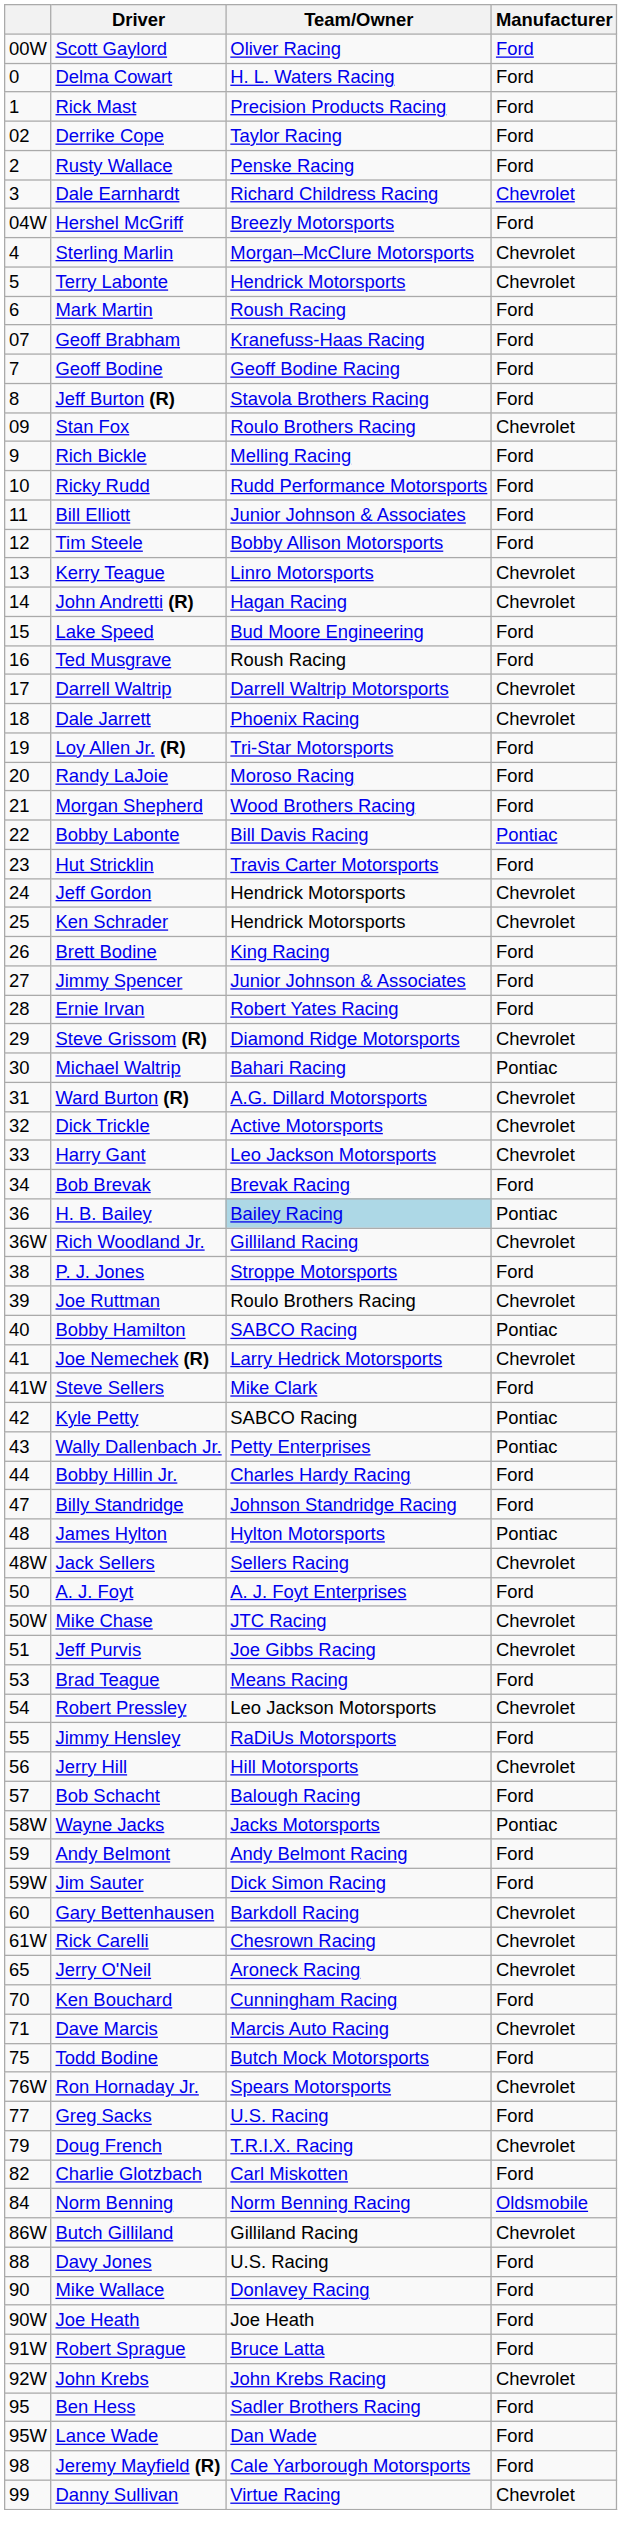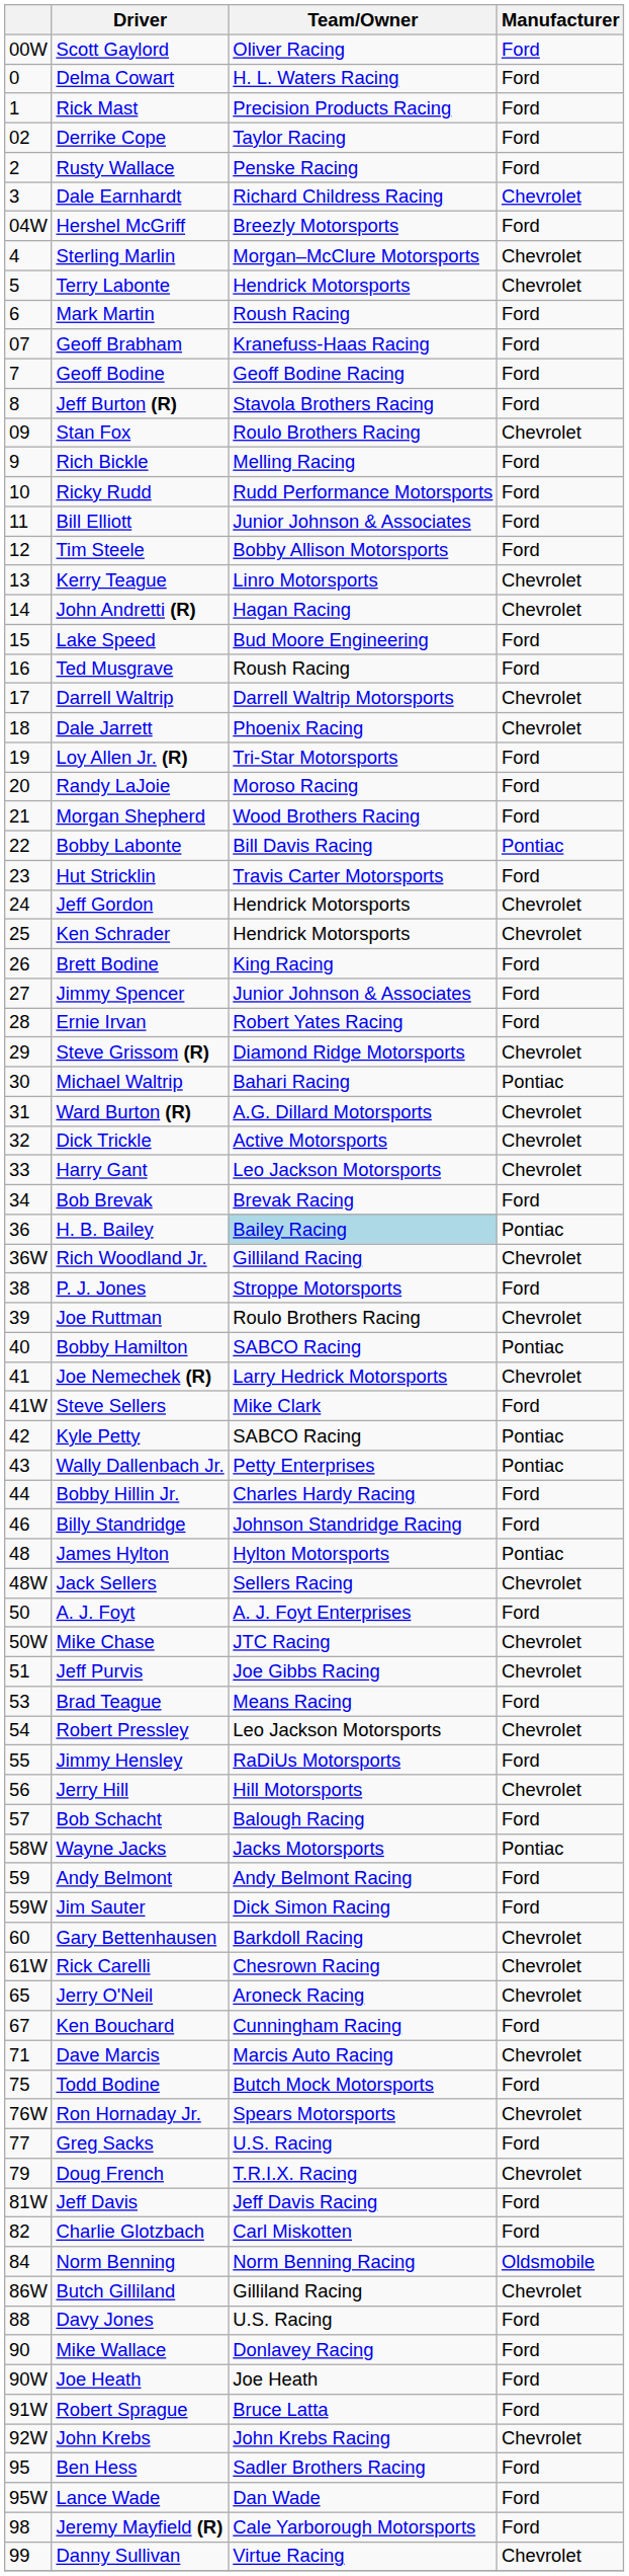 <table class="wikitable" style="font-size:90%">
 <tr>
 <th></th>
 <th>Driver</th>
 <th>Team/Owner</th>
 <th>Manufacturer</th>
 </tr>
 <tr>
 <td>00W</td>
 <td><a href='#'>Scott Gaylord</a></td>
 <td><a href='#'>Oliver Racing</a></td>
 <td><a href='#'>Ford</a></td>
 </tr>
 <tr>
 <td>0</td>
 <td><a href='#'>Delma Cowart</a></td>
 <td><a href='#'>H. L. Waters Racing</a></td>
 <td>Ford</td>
 </tr>
 <tr>
 <td>1</td>
 <td><a href='#'>Rick Mast</a></td>
 <td><a href='#'>Precision Products Racing</a></td>
 <td>Ford</td>
 </tr>
 <tr>
 <td>02</td>
 <td><a href='#'>Derrike Cope</a></td>
 <td><a href='#'>Taylor Racing</a></td>
 <td>Ford</td>
 </tr>
 <tr>
 <td>2</td>
 <td><a href='#'>Rusty Wallace</a></td>
 <td><a href='#'>Penske Racing</a></td>
 <td>Ford</td>
 </tr>
 <tr>
 <td>3</td>
 <td><a href='#'>Dale Earnhardt</a></td>
 <td><a href='#'>Richard Childress Racing</a></td>
 <td><a href='#'>Chevrolet</a></td>
 </tr>
 <tr>
 <td>04W</td>
 <td><a href='#'>Hershel McGriff</a></td>
 <td><a href='#'>Breezly Motorsports</a></td>
 <td>Ford</td>
 </tr>
 <tr>
 <td>4</td>
 <td><a href='#'>Sterling Marlin</a></td>
 <td><a href='#'>Morgan–McClure Motorsports</a></td>
 <td>Chevrolet</td>
 </tr>
 <tr>
 <td>5</td>
 <td><a href='#'>Terry Labonte</a></td>
 <td><a href='#'>Hendrick Motorsports</a></td>
 <td>Chevrolet</td>
 </tr>
 <tr>
 <td>6</td>
 <td><a href='#'>Mark Martin</a></td>
 <td><a href='#'>Roush Racing</a></td>
 <td>Ford</td>
 </tr>
 <tr>
 <td>07</td>
 <td><a href='#'>Geoff Brabham</a></td>
 <td><a href='#'>Kranefuss-Haas Racing</a></td>
 <td>Ford</td>
 </tr>
 <tr>
 <td>7</td>
 <td><a href='#'>Geoff Bodine</a></td>
 <td><a href='#'>Geoff Bodine Racing</a></td>
 <td>Ford</td>
 </tr>
 <tr>
 <td>8</td>
 <td><a href='#'>Jeff Burton</a> <strong>(R)</strong></td>
 <td><a href='#'>Stavola Brothers Racing</a></td>
 <td>Ford</td>
 </tr>
 <tr>
 <td>09</td>
 <td><a href='#'>Stan Fox</a></td>
 <td><a href='#'>Roulo Brothers Racing</a></td>
 <td>Chevrolet</td>
 </tr>
 <tr>
 <td>9</td>
 <td><a href='#'>Rich Bickle</a></td>
 <td><a href='#'>Melling Racing</a></td>
 <td>Ford</td>
 </tr>
 <tr>
 <td>10</td>
 <td><a href='#'>Ricky Rudd</a></td>
 <td><a href='#'>Rudd Performance Motorsports</a></td>
 <td>Ford</td>
 </tr>
 <tr>
 <td>11</td>
 <td><a href='#'>Bill Elliott</a></td>
 <td><a href='#'>Junior Johnson & Associates</a></td>
 <td>Ford</td>
 </tr>
 <tr>
 <td>12</td>
 <td><a href='#'>Tim Steele</a></td>
 <td><a href='#'>Bobby Allison Motorsports</a></td>
 <td>Ford</td>
 </tr>
 <tr>
 <td>13</td>
 <td><a href='#'>Kerry Teague</a></td>
 <td><a href='#'>Linro Motorsports</a></td>
 <td>Chevrolet</td>
 </tr>
 <tr>
 <td>14</td>
 <td><a href='#'>John Andretti</a> <strong>(R)</strong></td>
 <td><a href='#'>Hagan Racing</a></td>
 <td>Chevrolet</td>
 </tr>
 <tr>
 <td>15</td>
 <td><a href='#'>Lake Speed</a></td>
 <td><a href='#'>Bud Moore Engineering</a></td>
 <td>Ford</td>
 </tr>
 <tr>
 <td>16</td>
 <td><a href='#'>Ted Musgrave</a></td>
 <td>Roush Racing</td>
 <td>Ford</td>
 </tr>
 <tr>
 <td>17</td>
 <td><a href='#'>Darrell Waltrip</a></td>
 <td><a href='#'>Darrell Waltrip Motorsports</a></td>
 <td>Chevrolet</td>
 </tr>
 <tr>
 <td>18</td>
 <td><a href='#'>Dale Jarrett</a></td>
 <td><a href='#'>Phoenix Racing</a></td>
 <td>Chevrolet</td>
 </tr>
 <tr>
 <td>19</td>
 <td><a href='#'>Loy Allen Jr.</a> <strong>(R)</strong></td>
 <td><a href='#'>Tri-Star Motorsports</a></td>
 <td>Ford</td>
 </tr>
 <tr>
 <td>20</td>
 <td><a href='#'>Randy LaJoie</a></td>
 <td><a href='#'>Moroso Racing</a></td>
 <td>Ford</td>
 </tr>
 <tr>
 <td>21</td>
 <td><a href='#'>Morgan Shepherd</a></td>
 <td><a href='#'>Wood Brothers Racing</a></td>
 <td>Ford</td>
 </tr>
 <tr>
 <td>22</td>
 <td><a href='#'>Bobby Labonte</a></td>
 <td><a href='#'>Bill Davis Racing</a></td>
 <td><a href='#'>Pontiac</a></td>
 </tr>
 <tr>
 <td>23</td>
 <td><a href='#'>Hut Stricklin</a></td>
 <td><a href='#'>Travis Carter Motorsports</a></td>
 <td>Ford</td>
 </tr>
 <tr>
 <td>24</td>
 <td><a href='#'>Jeff Gordon</a></td>
 <td>Hendrick Motorsports</td>
 <td>Chevrolet</td>
 </tr>
 <tr>
 <td>25</td>
 <td><a href='#'>Ken Schrader</a></td>
 <td>Hendrick Motorsports</td>
 <td>Chevrolet</td>
 </tr>
 <tr>
 <td>26</td>
 <td><a href='#'>Brett Bodine</a></td>
 <td><a href='#'>King Racing</a></td>
 <td>Ford</td>
 </tr>
 <tr>
 <td>27</td>
 <td><a href='#'>Jimmy Spencer</a></td>
 <td><a href='#'>Junior Johnson & Associates</a></td>
 <td>Ford</td>
 </tr>
 <tr>
 <td>28</td>
 <td><a href='#'>Ernie Irvan</a></td>
 <td><a href='#'>Robert Yates Racing</a></td>
 <td>Ford</td>
 </tr>
 <tr>
 <td>29</td>
 <td><a href='#'>Steve Grissom</a> <strong>(R)</strong></td>
 <td><a href='#'>Diamond Ridge Motorsports</a></td>
 <td>Chevrolet</td>
 </tr>
 <tr>
 <td>30</td>
 <td><a href='#'>Michael Waltrip</a></td>
 <td><a href='#'>Bahari Racing</a></td>
 <td>Pontiac</td>
 </tr>
 <tr>
 <td>31</td>
 <td><a href='#'>Ward Burton</a> <strong>(R)</strong></td>
 <td><a href='#'>A.G. Dillard Motorsports</a></td>
 <td>Chevrolet</td>
 </tr>
 <tr>
 <td>32</td>
 <td><a href='#'>Dick Trickle</a></td>
 <td><a href='#'>Active Motorsports</a></td>
 <td>Chevrolet</td>
 </tr>
 <tr>
 <td>33</td>
 <td><a href='#'>Harry Gant</a></td>
 <td><a href='#'>Leo Jackson Motorsports</a></td>
 <td>Chevrolet</td>
 </tr>
 <tr>
 <td>34</td>
 <td><a href='#'>Bob Brevak</a></td>
 <td><a href='#'>Brevak Racing</a></td>
 <td>Ford</td>
 </tr>
 <tr>
 <td>36</td>
 <td><a href='#'>H. B. Bailey</a></td>
 <td style="background: lightblue;"><a href='#'>Bailey Racing</a></td>
 <td>Pontiac</td>
 </tr>
 <tr>
 <td>36W</td>
 <td><a href='#'>Rich Woodland Jr.</a></td>
 <td><a href='#'>Gilliland Racing</a></td>
 <td>Chevrolet</td>
 </tr>
 <tr>
 <td>38</td>
 <td><a href='#'>P. J. Jones</a></td>
 <td><a href='#'>Stroppe Motorsports</a></td>
 <td>Ford</td>
 </tr>
 <tr>
 <td>39</td>
 <td><a href='#'>Joe Ruttman</a></td>
 <td>Roulo Brothers Racing</td>
 <td>Chevrolet</td>
 </tr>
 <tr>
 <td>40</td>
 <td><a href='#'>Bobby Hamilton</a></td>
 <td><a href='#'>SABCO Racing</a></td>
 <td>Pontiac</td>
 </tr>
 <tr>
 <td>41</td>
 <td><a href='#'>Joe Nemechek</a> <strong>(R)</strong></td>
 <td><a href='#'>Larry Hedrick Motorsports</a></td>
 <td>Chevrolet</td>
 </tr>
 <tr>
 <td>41W</td>
 <td><a href='#'>Steve Sellers</a></td>
 <td><a href='#'>Mike Clark</a></td>
 <td>Ford</td>
 </tr>
 <tr>
 <td>42</td>
 <td><a href='#'>Kyle Petty</a></td>
 <td>SABCO Racing</td>
 <td>Pontiac</td>
 </tr>
 <tr>
 <td>43</td>
 <td><a href='#'>Wally Dallenbach Jr.</a></td>
 <td><a href='#'>Petty Enterprises</a></td>
 <td>Pontiac</td>
 </tr>
 <tr>
 <td>44</td>
 <td><a href='#'>Bobby Hillin Jr.</a></td>
 <td><a href='#'>Charles Hardy Racing</a></td>
 <td>Ford</td>
 </tr>
 <tr>
-<td>47</td>
+<td>46</td>
 <td><a href='#'>Billy Standridge</a></td>
 <td><a href='#'>Johnson Standridge Racing</a></td>
 <td>Ford</td>
 </tr>
 <tr>
 <td>48</td>
 <td><a href='#'>James Hylton</a></td>
 <td><a href='#'>Hylton Motorsports</a></td>
 <td>Pontiac</td>
 </tr>
 <tr>
 <td>48W</td>
 <td><a href='#'>Jack Sellers</a></td>
 <td><a href='#'>Sellers Racing</a></td>
 <td>Chevrolet</td>
 </tr>
 <tr>
 <td>50</td>
 <td><a href='#'>A. J. Foyt</a></td>
 <td><a href='#'>A. J. Foyt Enterprises</a></td>
 <td>Ford</td>
 </tr>
 <tr>
 <td>50W</td>
 <td><a href='#'>Mike Chase</a></td>
 <td><a href='#'>JTC Racing</a></td>
 <td>Chevrolet</td>
 </tr>
 <tr>
 <td>51</td>
 <td><a href='#'>Jeff Purvis</a></td>
 <td><a href='#'>Joe Gibbs Racing</a></td>
 <td>Chevrolet</td>
 </tr>
 <tr>
 <td>53</td>
 <td><a href='#'>Brad Teague</a></td>
 <td><a href='#'>Means Racing</a></td>
 <td>Ford</td>
 </tr>
 <tr>
 <td>54</td>
 <td><a href='#'>Robert Pressley</a></td>
 <td>Leo Jackson Motorsports</td>
 <td>Chevrolet</td>
 </tr>
 <tr>
 <td>55</td>
 <td><a href='#'>Jimmy Hensley</a></td>
 <td><a href='#'>RaDiUs Motorsports</a></td>
 <td>Ford</td>
 </tr>
 <tr>
 <td>56</td>
 <td><a href='#'>Jerry Hill</a></td>
 <td><a href='#'>Hill Motorsports</a></td>
 <td>Chevrolet</td>
 </tr>
 <tr>
 <td>57</td>
 <td><a href='#'>Bob Schacht</a></td>
 <td><a href='#'>Balough Racing</a></td>
 <td>Ford</td>
 </tr>
 <tr>
 <td>58W</td>
 <td><a href='#'>Wayne Jacks</a></td>
 <td><a href='#'>Jacks Motorsports</a></td>
 <td>Pontiac</td>
 </tr>
 <tr>
 <td>59</td>
 <td><a href='#'>Andy Belmont</a></td>
 <td><a href='#'>Andy Belmont Racing</a></td>
 <td>Ford</td>
 </tr>
 <tr>
 <td>59W</td>
 <td><a href='#'>Jim Sauter</a></td>
 <td><a href='#'>Dick Simon Racing</a></td>
 <td>Ford</td>
 </tr>
 <tr>
 <td>60</td>
 <td><a href='#'>Gary Bettenhausen</a></td>
 <td><a href='#'>Barkdoll Racing</a></td>
 <td>Chevrolet</td>
 </tr>
 <tr>
 <td>61W</td>
 <td><a href='#'>Rick Carelli</a></td>
 <td><a href='#'>Chesrown Racing</a></td>
 <td>Chevrolet</td>
 </tr>
 <tr>
 <td>65</td>
 <td><a href='#'>Jerry O'Neil</a></td>
 <td><a href='#'>Aroneck Racing</a></td>
 <td>Chevrolet</td>
 </tr>
 <tr>
-<td>70</td>
+<td>67</td>
 <td><a href='#'>Ken Bouchard</a></td>
 <td><a href='#'>Cunningham Racing</a></td>
 <td>Ford</td>
 </tr>
 <tr>
 <td>71</td>
 <td><a href='#'>Dave Marcis</a></td>
 <td><a href='#'>Marcis Auto Racing</a></td>
 <td>Chevrolet</td>
 </tr>
 <tr>
 <td>75</td>
 <td><a href='#'>Todd Bodine</a></td>
 <td><a href='#'>Butch Mock Motorsports</a></td>
 <td>Ford</td>
 </tr>
 <tr>
 <td>76W</td>
 <td><a href='#'>Ron Hornaday Jr.</a></td>
 <td><a href='#'>Spears Motorsports</a></td>
 <td>Chevrolet</td>
 </tr>
 <tr>
 <td>77</td>
 <td><a href='#'>Greg Sacks</a></td>
 <td><a href='#'>U.S. Racing</a></td>
 <td>Ford</td>
 </tr>
 <tr>
 <td>79</td>
 <td><a href='#'>Doug French</a></td>
 <td><a href='#'>T.R.I.X. Racing</a></td>
 <td>Chevrolet</td>
+</tr>
+<tr>
+<td>81W</td>
+<td><a href='#'>Jeff Davis</a></td>
+<td><a href='#'>Jeff Davis Racing</a></td>
+<td>Ford</td>
 </tr>
 <tr>
 <td>82</td>
 <td><a href='#'>Charlie Glotzbach</a></td>
 <td><a href='#'>Carl Miskotten</a></td>
 <td>Ford</td>
 </tr>
 <tr>
 <td>84</td>
 <td><a href='#'>Norm Benning</a></td>
 <td><a href='#'>Norm Benning Racing</a></td>
 <td><a href='#'>Oldsmobile</a></td>
 </tr>
 <tr>
 <td>86W</td>
 <td><a href='#'>Butch Gilliland</a></td>
 <td>Gilliland Racing</td>
 <td>Chevrolet</td>
 </tr>
 <tr>
 <td>88</td>
 <td><a href='#'>Davy Jones</a></td>
 <td>U.S. Racing</td>
 <td>Ford</td>
 </tr>
 <tr>
 <td>90</td>
 <td><a href='#'>Mike Wallace</a></td>
 <td><a href='#'>Donlavey Racing</a></td>
 <td>Ford</td>
 </tr>
 <tr>
 <td>90W</td>
 <td><a href='#'>Joe Heath</a></td>
 <td>Joe Heath</td>
 <td>Ford</td>
 </tr>
 <tr>
 <td>91W</td>
 <td><a href='#'>Robert Sprague</a></td>
 <td><a href='#'>Bruce Latta</a></td>
 <td>Ford</td>
 </tr>
 <tr>
 <td>92W</td>
 <td><a href='#'>John Krebs</a></td>
 <td><a href='#'>John Krebs Racing</a></td>
 <td>Chevrolet</td>
 </tr>
 <tr>
 <td>95</td>
 <td><a href='#'>Ben Hess</a></td>
 <td><a href='#'>Sadler Brothers Racing</a></td>
 <td>Ford</td>
 </tr>
 <tr>
 <td>95W</td>
 <td><a href='#'>Lance Wade</a></td>
 <td><a href='#'>Dan Wade</a></td>
 <td>Ford</td>
 </tr>
 <tr>
 <td>98</td>
 <td><a href='#'>Jeremy Mayfield</a> <strong>(R)</strong></td>
 <td><a href='#'>Cale Yarborough Motorsports</a></td>
 <td>Ford</td>
 </tr>
 <tr>
 <td>99</td>
 <td><a href='#'>Danny Sullivan</a></td>
 <td><a href='#'>Virtue Racing</a></td>
 <td>Chevrolet</td>
 </tr>
 <tr>
 </tr>
 </table>
